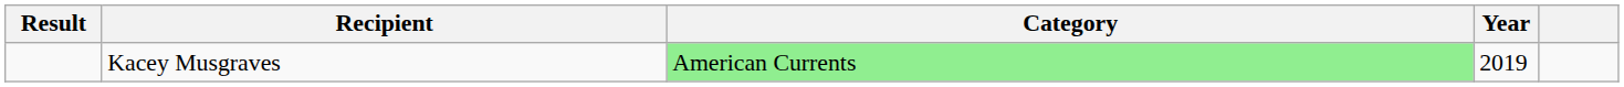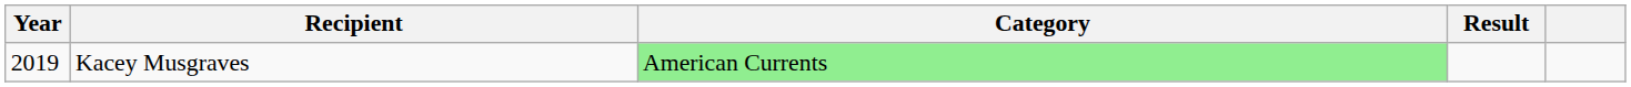 <table class="wikitable plainrowheaders" style="width:85%;">
 <tr>
-<th scope="col" style="width:6%;">Result</th>
+<th scope="col" style="width:4%;">Year</th>
 <th scope="col" style="width:35%;">Recipient</th>
 <th scope="col" style="width:50%;">Category</th>
-<th scope="col" style="width:4%;">Year</th>
+<th scope="col" style="width:6%;">Result</th>
 <th scope="col" style="width:6%;"></th>
 </tr>
 <tr>
-<td></td>
+<td>2019</td>
 <td>Kacey Musgraves</td>
 <td style="background: lightgreen;">American Currents</td>
-<td>2019</td>
+<td></td>
 <td></td>
 </tr>
 </table>
